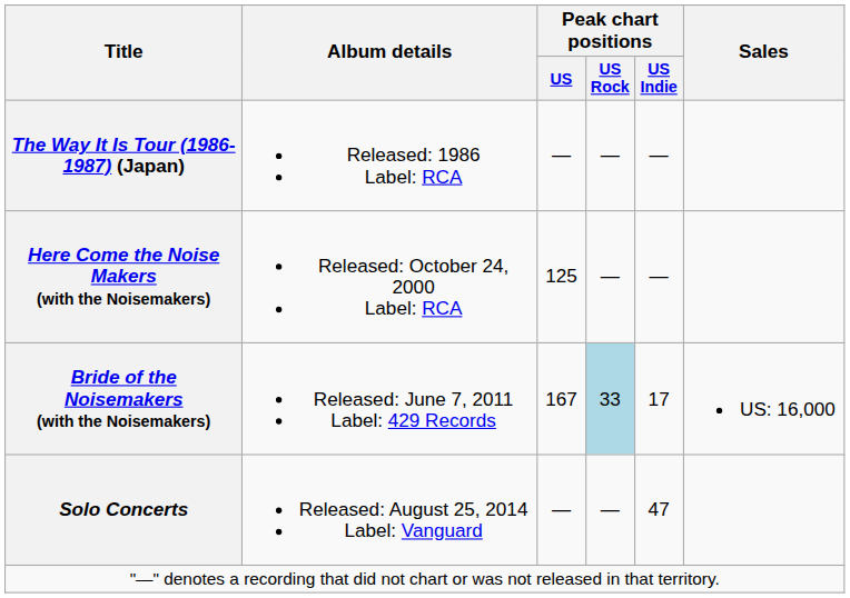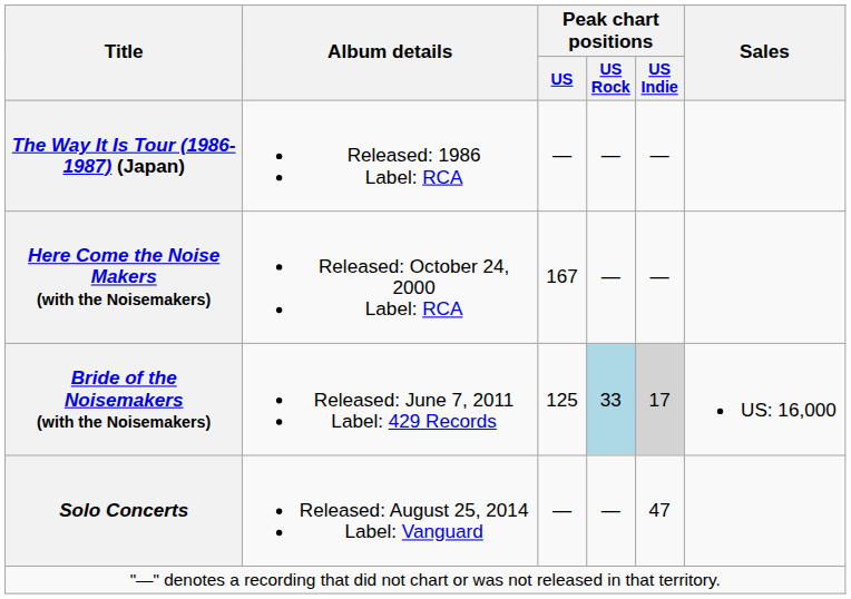 <table class="wikitable plainrowheaders" style="text-align:center;">
 <tr>
 <th scope="col" rowspan="2" style="width:12em;">Title</th>
 <th scope="col" rowspan="2" style="width:15em;">Album details</th>
 <th scope="col" colspan="3">Peak chart positions</th>
 <th scope="col" rowspan="2" style="width:8em;">Sales</th>
 </tr>
 <tr style="font-size:smaller;">
 <th scope="col" style="width:2.6em;"><a href='#'>US</a><br></th>
 <th scope="col" style="width:2.6em;"><a href='#'>US<br>Rock</a><br></th>
 <th scope="col" style="width:2.6em;"><a href='#'>US<br>Indie</a><br></th>
 </tr>
 <tr>
 <th scope="row"><em><a href='#'>The Way It Is Tour (1986-1987)</a></em> (Japan)</th>
 <td><br><ul><li>Released: 1986</li><li>Label: <a href='#'>RCA</a></li></ul></td>
 <td>—</td>
 <td>—</td>
 <td>—</td>
 <td></td>
 </tr>
 <tr>
 <th scope="row"><em><a href='#'>Here Come the Noise Makers</a></em> <br> <small>(with the Noisemakers)</small></th>
 <td><br><ul><li>Released: October 24, 2000</li><li>Label: <a href='#'>RCA</a></li></ul></td>
-<td>125</td>
+<td>167</td>
 <td>—</td>
 <td>—</td>
 <td></td>
 </tr>
 <tr>
 <th scope="row"><em><a href='#'>Bride of the Noisemakers</a></em><br> <small> (with the Noisemakers)</small></th>
 <td><br><ul><li>Released: June 7, 2011</li><li>Label: <a href='#'>429 Records</a></li></ul></td>
-<td>167</td>
+<td>125</td>
 <td style="background: lightblue;">33</td>
-<td>17</td>
+<td style="background: lightgrey;">17</td>
 <td><br><ul><li>US: 16,000</li></ul></td>
 </tr>
 <tr>
 <th scope="row"><em>Solo Concerts</em></th>
 <td><br><ul><li>Released: August 25, 2014</li><li>Label: <a href='#'>Vanguard</a></li></ul></td>
 <td>—</td>
 <td>—</td>
 <td>47</td>
 <td></td>
 </tr>
 <tr>
 <td colspan="7" style="font-size:90%">"—" denotes a recording that did not chart or was not released in that territory.</td>
 </tr>
 </table>
